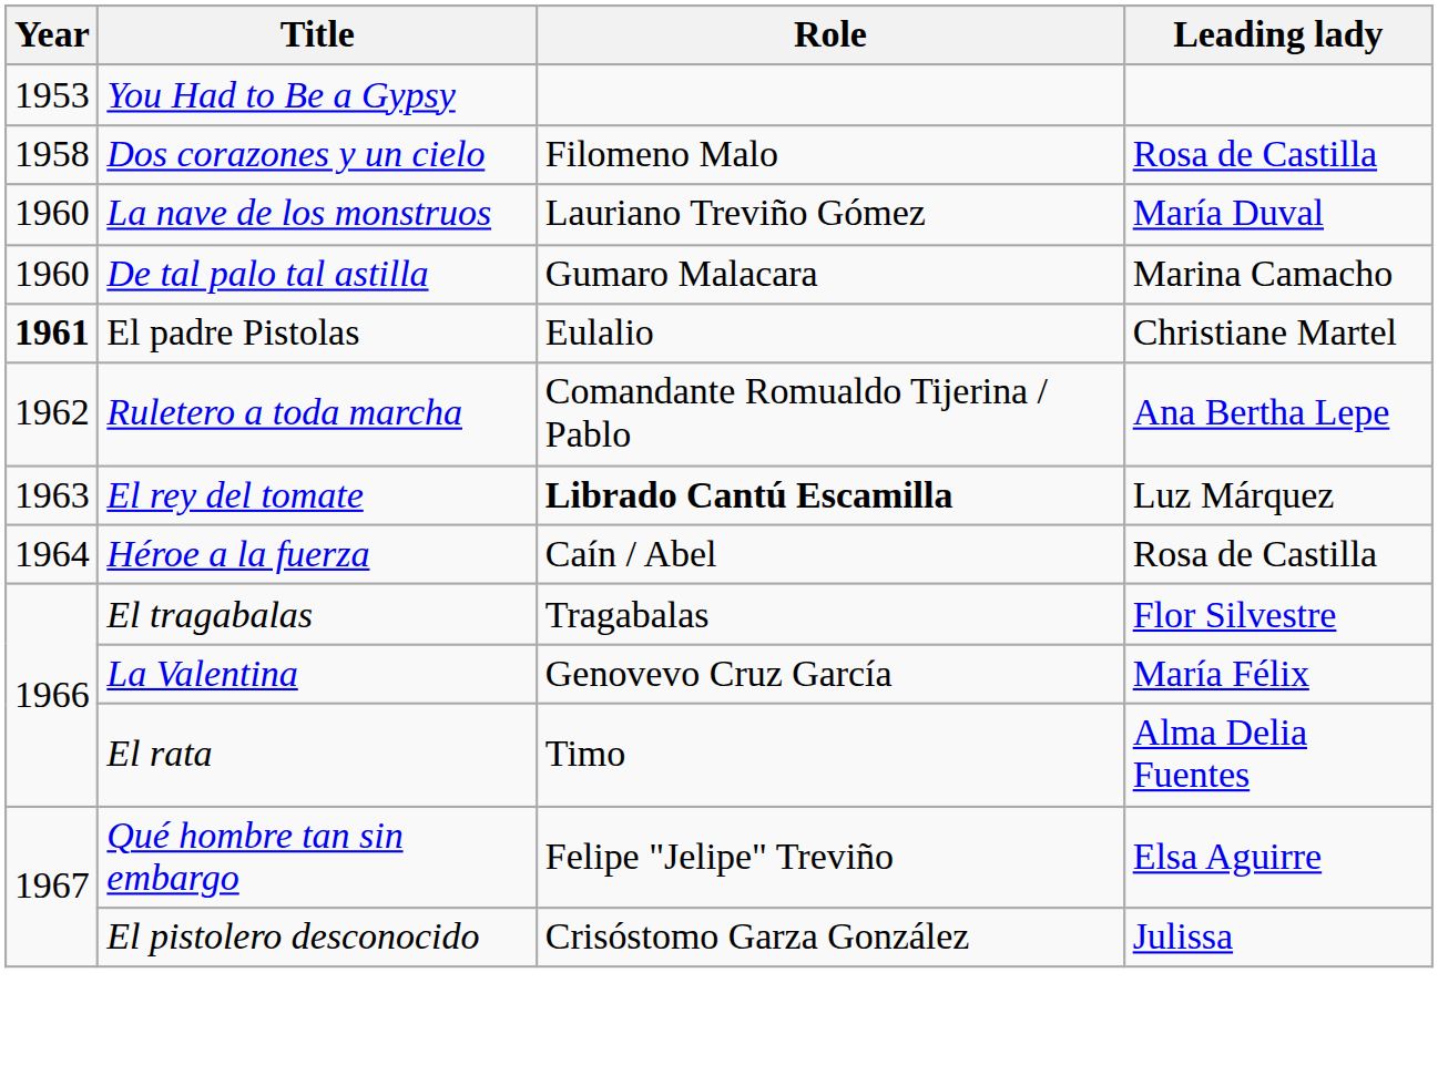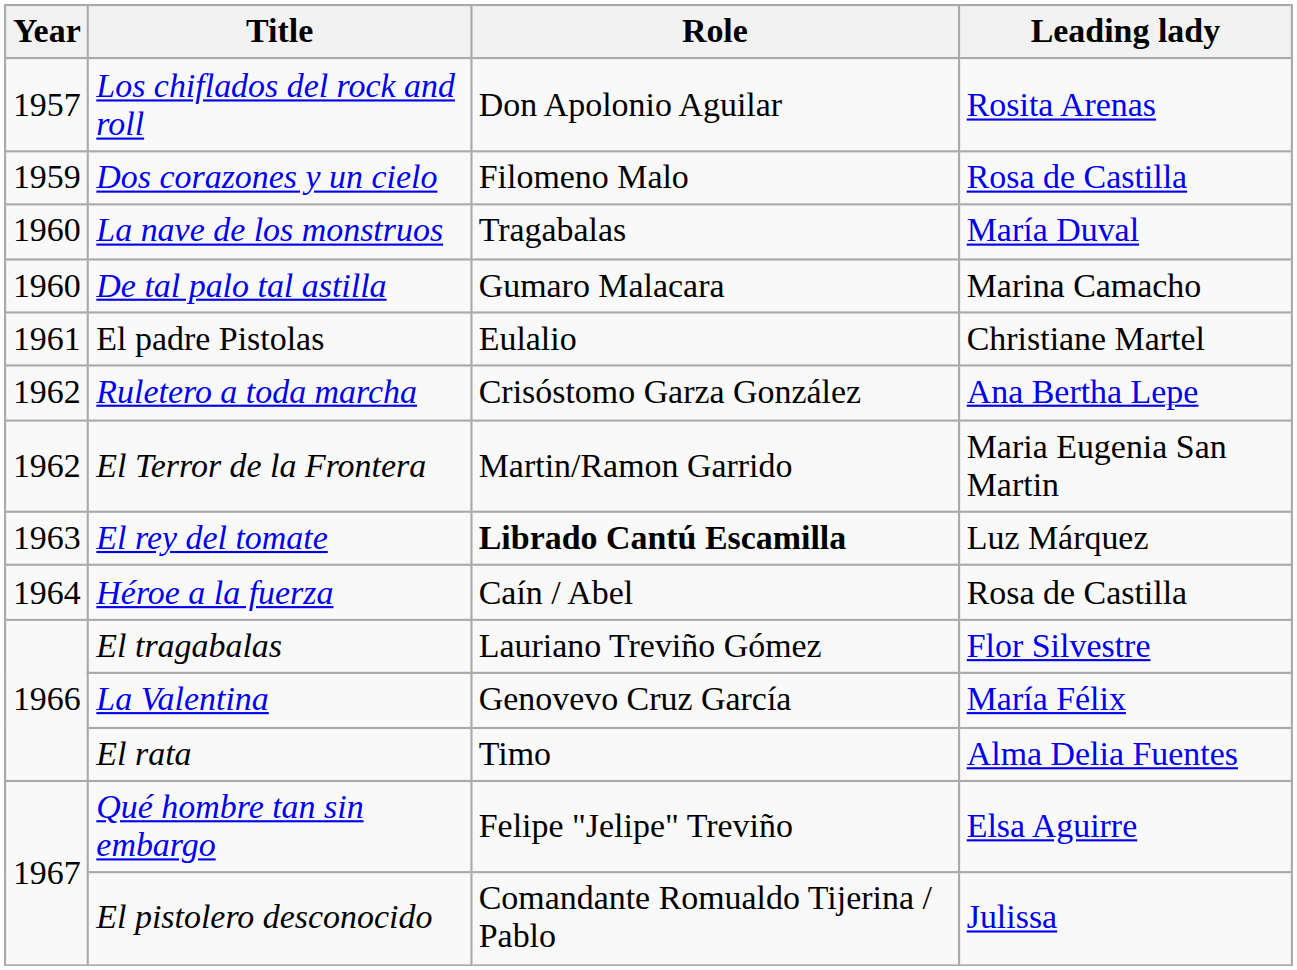 <table class="wikitable">
 <tr>
 <th>Year</th>
 <th>Title</th>
 <th>Role</th>
 <th>Leading lady</th>
 </tr>
 <tr>
-<td>1953</td>
-<td><em><a href='#'>You Had to Be a Gypsy</a></em></td>
-<td></td>
-<td></td>
+<td>1957</td>
+<td><em><a href='#'>Los chiflados del rock and roll</a></em></td>
+<td>Don Apolonio Aguilar</td>
+<td><a href='#'>Rosita Arenas</a></td>
 </tr>
 <tr>
-<td>1958</td>
+<td>1959</td>
 <td><em><a href='#'>Dos corazones y un cielo</a></em></td>
 <td>Filomeno Malo</td>
 <td><a href='#'>Rosa de Castilla</a></td>
 </tr>
 <tr>
 <td>1960</td>
 <td><em><a href='#'>La nave de los monstruos</a></em></td>
-<td>Lauriano Treviño Gómez</td>
+<td>Tragabalas</td>
 <td><a href='#'>María Duval</a></td>
 </tr>
 <tr>
 <td>1960</td>
 <td><em><a href='#'>De tal palo tal astilla</a></em></td>
 <td>Gumaro Malacara</td>
 <td>Marina Camacho</td>
 </tr>
 <tr>
-<td><strong>1961</strong></td>
+<td>1961</td>
 <td>El padre Pistolas</td>
 <td>Eulalio</td>
 <td>Christiane Martel</td>
 </tr>
 <tr 1960 || >
 <td>1962</td>
 <td><em><a href='#'>Ruletero a toda marcha</a></em></td>
-<td>Comandante Romualdo Tijerina / Pablo</td>
+<td>Crisóstomo Garza González</td>
 <td><a href='#'>Ana Bertha Lepe</a></td>
+</tr>
+<tr>
+<td>1962</td>
+<td><em>El Terror de la Frontera</em></td>
+<td>Martin/Ramon Garrido</td>
+<td>Maria Eugenia San Martin</td>
 </tr>
 <tr>
 <td>1963</td>
 <td><em><a href='#'>El rey del tomate</a></em></td>
 <td><strong>Librado Cantú Escamilla</strong></td>
 <td>Luz Márquez</td>
 </tr>
 <tr>
 <td>1964</td>
 <td><em><a href='#'>Héroe a la fuerza</a></em></td>
 <td>Caín / Abel</td>
 <td>Rosa de Castilla</td>
 </tr>
 <tr>
 <td rowspan="3">1966</td>
 <td><em>El tragabalas</em></td>
-<td>Tragabalas</td>
+<td>Lauriano Treviño Gómez</td>
 <td><a href='#'>Flor Silvestre</a></td>
 </tr>
 <tr>
 <td><em><a href='#'>La Valentina</a></em></td>
 <td>Genovevo Cruz García</td>
 <td><a href='#'>María Félix</a></td>
 </tr>
 <tr>
 <td><em>El rata</em></td>
 <td>Timo</td>
 <td><a href='#'>Alma Delia Fuentes</a></td>
 </tr>
 <tr>
 <td rowspan="2">1967</td>
 <td><em><a href='#'>Qué hombre tan sin embargo</a></em></td>
 <td>Felipe "Jelipe" Treviño</td>
 <td><a href='#'>Elsa Aguirre</a></td>
 </tr>
 <tr>
 <td><em>El pistolero desconocido</em></td>
-<td>Crisóstomo Garza González</td>
+<td>Comandante Romualdo Tijerina / Pablo</td>
 <td><a href='#'>Julissa</a></td>
 </tr>
 </table>
